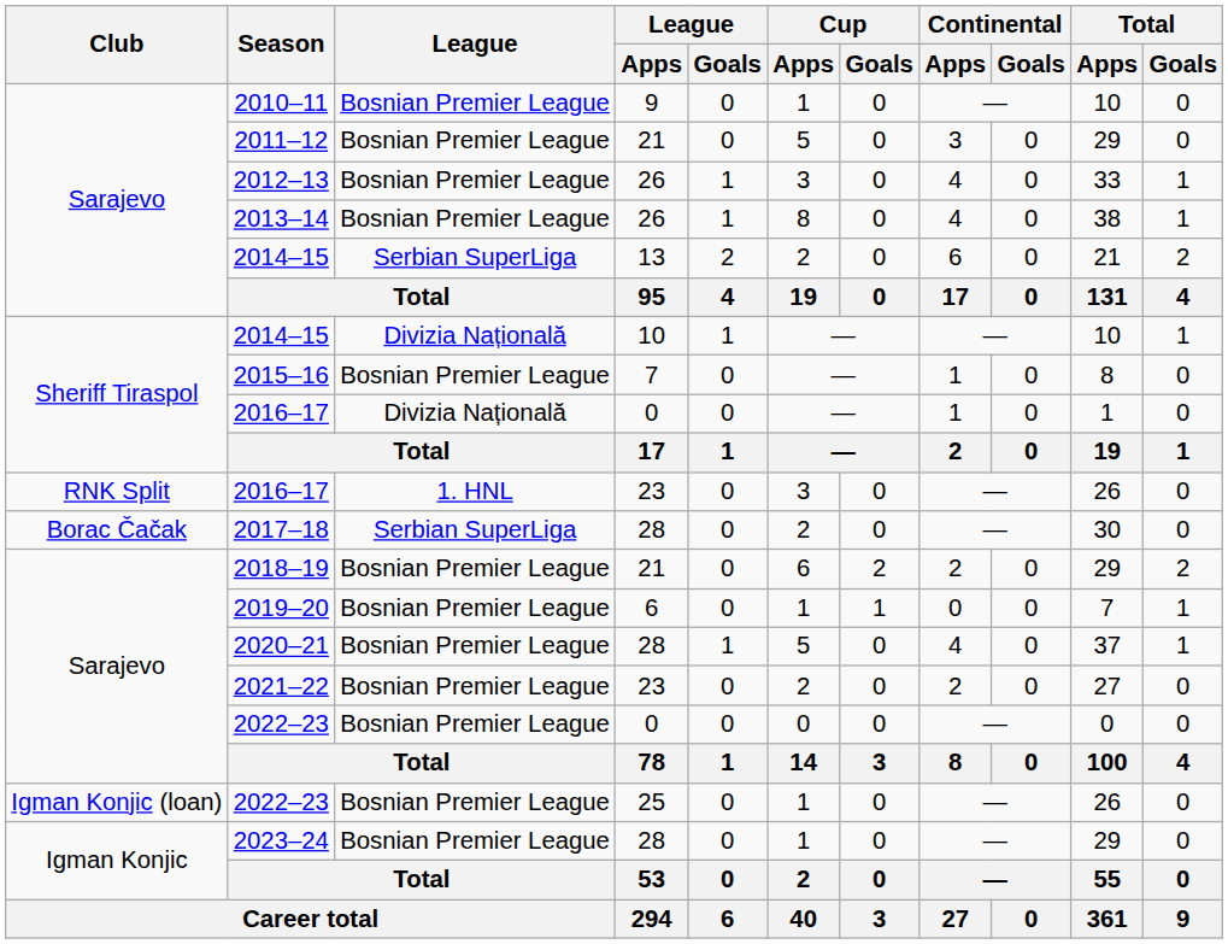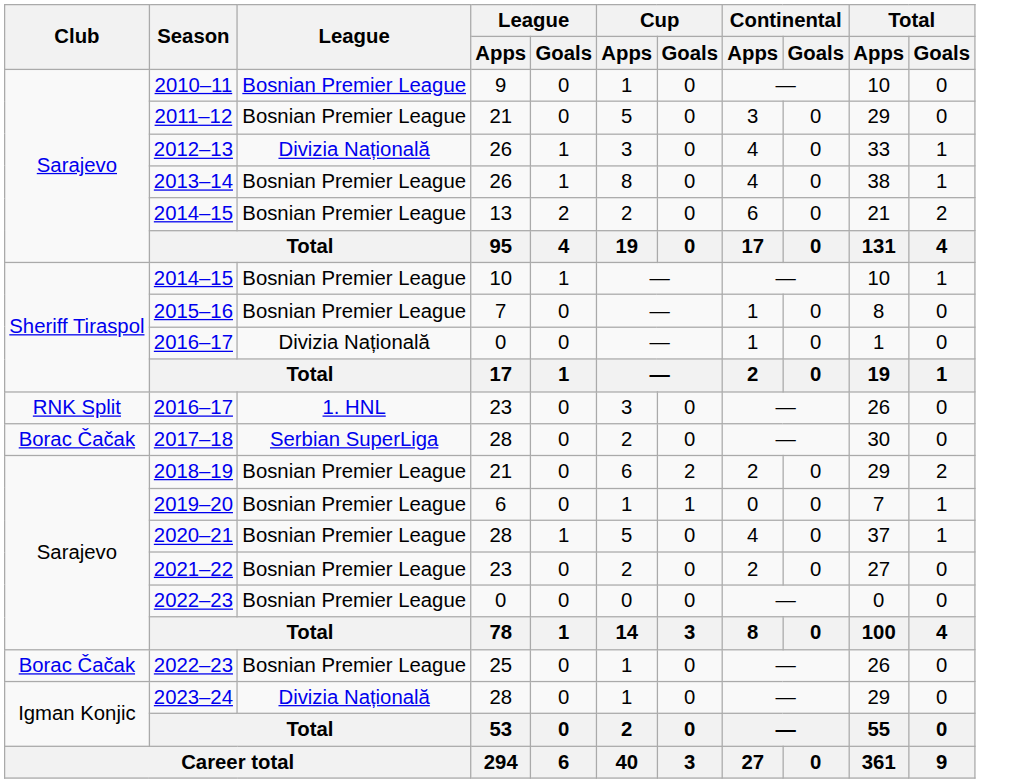 <table class="wikitable" style="text-align:center">
 <tr>
 <th rowspan="2">Club</th>
 <th rowspan="2">Season</th>
 <th rowspan="2">League</th>
 <th colspan="2">League</th>
 <th colspan="2">Cup</th>
 <th colspan="2">Continental</th>
 <th colspan="2">Total</th>
 </tr>
 <tr>
 <th>Apps</th>
 <th>Goals</th>
 <th>Apps</th>
 <th>Goals</th>
 <th>Apps</th>
 <th>Goals</th>
 <th>Apps</th>
 <th>Goals</th>
 </tr>
 <tr>
 <td rowspan="6"><a href='#'>Sarajevo</a></td>
 <td><a href='#'>2010–11</a></td>
 <td><a href='#'>Bosnian Premier League</a></td>
 <td>9</td>
 <td>0</td>
 <td>1</td>
 <td>0</td>
 <td colspan=2>—</td>
 <td>10</td>
 <td>0</td>
 </tr>
 <tr>
 <td><a href='#'>2011–12</a></td>
 <td>Bosnian Premier League</td>
 <td>21</td>
 <td>0</td>
 <td>5</td>
 <td>0</td>
 <td>3</td>
 <td>0</td>
 <td>29</td>
 <td>0</td>
 </tr>
 <tr>
 <td><a href='#'>2012–13</a></td>
-<td>Bosnian Premier League</td>
+<td><a href='#'>Divizia Națională</a></td>
 <td>26</td>
 <td>1</td>
 <td>3</td>
 <td>0</td>
 <td>4</td>
 <td>0</td>
 <td>33</td>
 <td>1</td>
 </tr>
 <tr>
 <td><a href='#'>2013–14</a></td>
 <td>Bosnian Premier League</td>
 <td>26</td>
 <td>1</td>
 <td>8</td>
 <td>0</td>
 <td>4</td>
 <td>0</td>
 <td>38</td>
 <td>1</td>
 </tr>
 <tr>
 <td><a href='#'>2014–15</a></td>
-<td><a href='#'>Serbian SuperLiga</a></td>
+<td>Bosnian Premier League</td>
 <td>13</td>
 <td>2</td>
 <td>2</td>
 <td>0</td>
 <td>6</td>
 <td>0</td>
 <td>21</td>
 <td>2</td>
 </tr>
 <tr>
 <th colspan=2>Total</th>
 <th>95</th>
 <th>4</th>
 <th>19</th>
 <th>0</th>
 <th>17</th>
 <th>0</th>
 <th>131</th>
 <th>4</th>
 </tr>
 <tr>
 <td rowspan="4"><a href='#'>Sheriff Tiraspol</a></td>
 <td><a href='#'>2014–15</a></td>
-<td><a href='#'>Divizia Națională</a></td>
+<td>Bosnian Premier League</td>
 <td>10</td>
 <td>1</td>
 <td colspan=2>—</td>
 <td colspan=2>—</td>
 <td>10</td>
 <td>1</td>
 </tr>
 <tr>
 <td><a href='#'>2015–16</a></td>
 <td>Bosnian Premier League</td>
 <td>7</td>
 <td>0</td>
 <td colspan=2>—</td>
 <td>1</td>
 <td>0</td>
 <td>8</td>
 <td>0</td>
 </tr>
 <tr>
 <td><a href='#'>2016–17</a></td>
 <td>Divizia Națională</td>
 <td>0</td>
 <td>0</td>
 <td colspan=2>—</td>
 <td>1</td>
 <td>0</td>
 <td>1</td>
 <td>0</td>
 </tr>
 <tr>
 <th colspan=2>Total</th>
 <th>17</th>
 <th>1</th>
 <th colspan=2>—</th>
 <th>2</th>
 <th>0</th>
 <th>19</th>
 <th>1</th>
 </tr>
 <tr>
 <td><a href='#'>RNK Split</a></td>
 <td><a href='#'>2016–17</a></td>
 <td><a href='#'>1. HNL</a></td>
 <td>23</td>
 <td>0</td>
 <td>3</td>
 <td>0</td>
 <td colspan=2>—</td>
 <td>26</td>
 <td>0</td>
 </tr>
 <tr>
 <td><a href='#'>Borac Čačak</a></td>
 <td><a href='#'>2017–18</a></td>
 <td><a href='#'>Serbian SuperLiga</a></td>
 <td>28</td>
 <td>0</td>
 <td>2</td>
 <td>0</td>
 <td colspan=2>—</td>
 <td>30</td>
 <td>0</td>
 </tr>
 <tr>
 <td rowspan=6>Sarajevo</td>
 <td><a href='#'>2018–19</a></td>
 <td>Bosnian Premier League</td>
 <td>21</td>
 <td>0</td>
 <td>6</td>
 <td>2</td>
 <td>2</td>
 <td>0</td>
 <td>29</td>
 <td>2</td>
 </tr>
 <tr>
 <td><a href='#'>2019–20</a></td>
 <td>Bosnian Premier League</td>
 <td>6</td>
 <td>0</td>
 <td>1</td>
 <td>1</td>
 <td>0</td>
 <td>0</td>
 <td>7</td>
 <td>1</td>
 </tr>
 <tr>
 <td><a href='#'>2020–21</a></td>
 <td>Bosnian Premier League</td>
 <td>28</td>
 <td>1</td>
 <td>5</td>
 <td>0</td>
 <td>4</td>
 <td>0</td>
 <td>37</td>
 <td>1</td>
 </tr>
 <tr>
 <td><a href='#'>2021–22</a></td>
 <td>Bosnian Premier League</td>
 <td>23</td>
 <td>0</td>
 <td>2</td>
 <td>0</td>
 <td>2</td>
 <td>0</td>
 <td>27</td>
 <td>0</td>
 </tr>
 <tr>
 <td><a href='#'>2022–23</a></td>
 <td>Bosnian Premier League</td>
 <td>0</td>
 <td>0</td>
 <td>0</td>
 <td>0</td>
 <td colspan=2>—</td>
 <td>0</td>
 <td>0</td>
 </tr>
 <tr>
 <th colspan=2>Total</th>
 <th>78</th>
 <th>1</th>
 <th>14</th>
 <th>3</th>
 <th>8</th>
 <th>0</th>
 <th>100</th>
 <th>4</th>
 </tr>
 <tr>
-<td><a href='#'>Igman Konjic</a> (loan)</td>
+<td><a href='#'>Borac Čačak</a></td>
 <td><a href='#'>2022–23</a></td>
 <td>Bosnian Premier League</td>
 <td>25</td>
 <td>0</td>
 <td>1</td>
 <td>0</td>
 <td colspan=2>—</td>
 <td>26</td>
 <td>0</td>
 </tr>
 <tr>
 <td rowspan=2>Igman Konjic</td>
 <td><a href='#'>2023–24</a></td>
-<td>Bosnian Premier League</td>
+<td><a href='#'>Divizia Națională</a></td>
 <td>28</td>
 <td>0</td>
 <td>1</td>
 <td>0</td>
 <td colspan=2>—</td>
 <td>29</td>
 <td>0</td>
 </tr>
 <tr>
 <th colspan=2>Total</th>
 <th>53</th>
 <th>0</th>
 <th>2</th>
 <th>0</th>
 <th colspan=2>—</th>
 <th>55</th>
 <th>0</th>
 </tr>
 <tr>
 <th colspan=3>Career total</th>
 <th>294</th>
 <th>6</th>
 <th>40</th>
 <th>3</th>
 <th>27</th>
 <th>0</th>
 <th>361</th>
 <th>9</th>
 </tr>
 </table>
